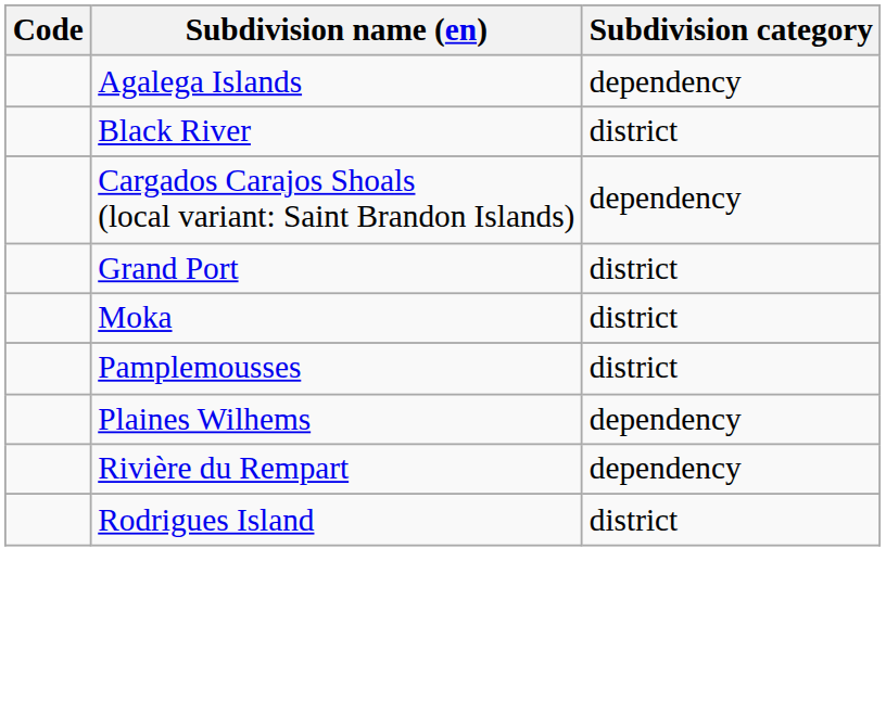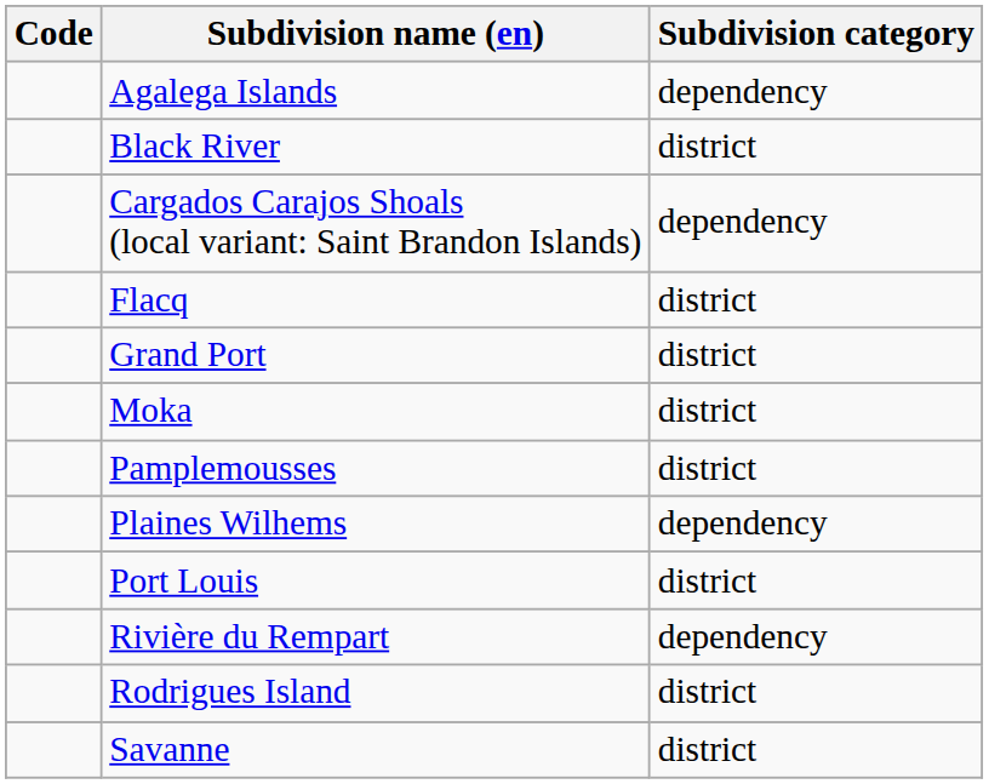 <table class="wikitable sortable">
 <tr>
 <th>Code</th>
 <th>Subdivision name (<a href='#'>en</a>)</th>
 <th>Subdivision category</th>
 </tr>
 <tr>
 <td></td>
 <td><a href='#'>Agalega Islands</a></td>
 <td>dependency</td>
 </tr>
 <tr>
 <td></td>
 <td><a href='#'>Black River</a></td>
 <td>district</td>
 </tr>
 <tr>
 <td></td>
 <td><a href='#'>Cargados Carajos Shoals</a><br>(local variant: Saint Brandon Islands)</td>
 <td>dependency</td>
 </tr>
 <tr>
 <td></td>
+<td><a href='#'>Flacq</a></td>
+<td>district</td>
+</tr>
+<tr>
+<td></td>
 <td><a href='#'>Grand Port</a></td>
 <td>district</td>
 </tr>
 <tr>
 <td></td>
 <td><a href='#'>Moka</a></td>
 <td>district</td>
 </tr>
 <tr>
 <td></td>
 <td><a href='#'>Pamplemousses</a></td>
 <td>district</td>
 </tr>
 <tr>
 <td></td>
 <td><a href='#'>Plaines Wilhems</a></td>
 <td>dependency</td>
 </tr>
 <tr>
 <td></td>
+<td><a href='#'>Port Louis</a></td>
+<td>district</td>
+</tr>
+<tr>
+<td></td>
 <td><a href='#'>Rivière du Rempart</a></td>
 <td>dependency</td>
 </tr>
 <tr>
 <td></td>
 <td><a href='#'>Rodrigues Island</a></td>
 <td>district</td>
 </tr>
+<tr>
+<td></td>
+<td><a href='#'>Savanne</a></td>
+<td>district</td>
+</tr>
 </table>
